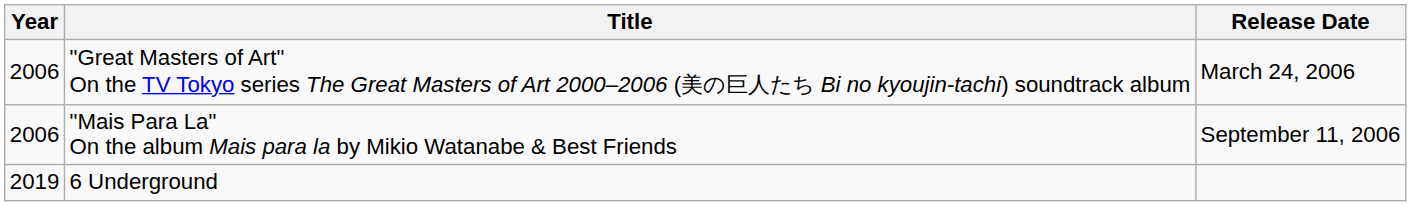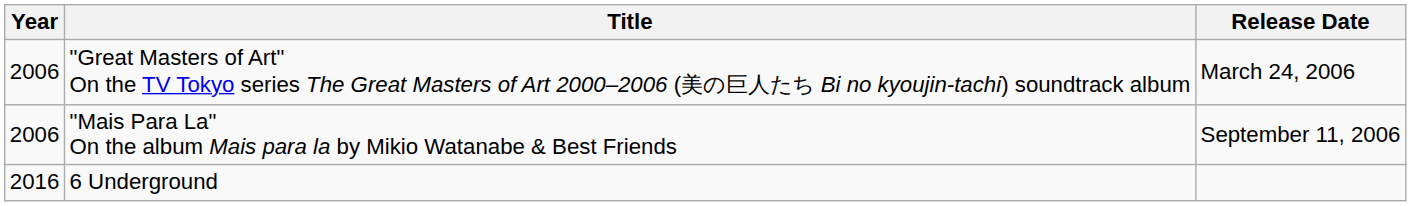 <table class="wikitable">
 <tr>
 <th>Year</th>
 <th>Title</th>
 <th>Release Date</th>
 </tr>
 <tr>
 <td>2006</td>
 <td>"Great Masters of Art" <br>On the <a href='#'>TV Tokyo</a> series <em>The Great Masters of Art 2000–2006</em> (美の巨人たち <em>Bi no kyoujin-tachi</em>) soundtrack album</td>
 <td>March 24, 2006</td>
 </tr>
 <tr>
 <td>2006</td>
 <td>"Mais Para La" <br>On the album <em>Mais para la</em> by Mikio Watanabe & Best Friends</td>
 <td>September 11, 2006</td>
 </tr>
 <tr>
-<td>2019</td>
+<td>2016</td>
 <td>6 Underground</td>
 <td></td>
 </tr>
 </table>
